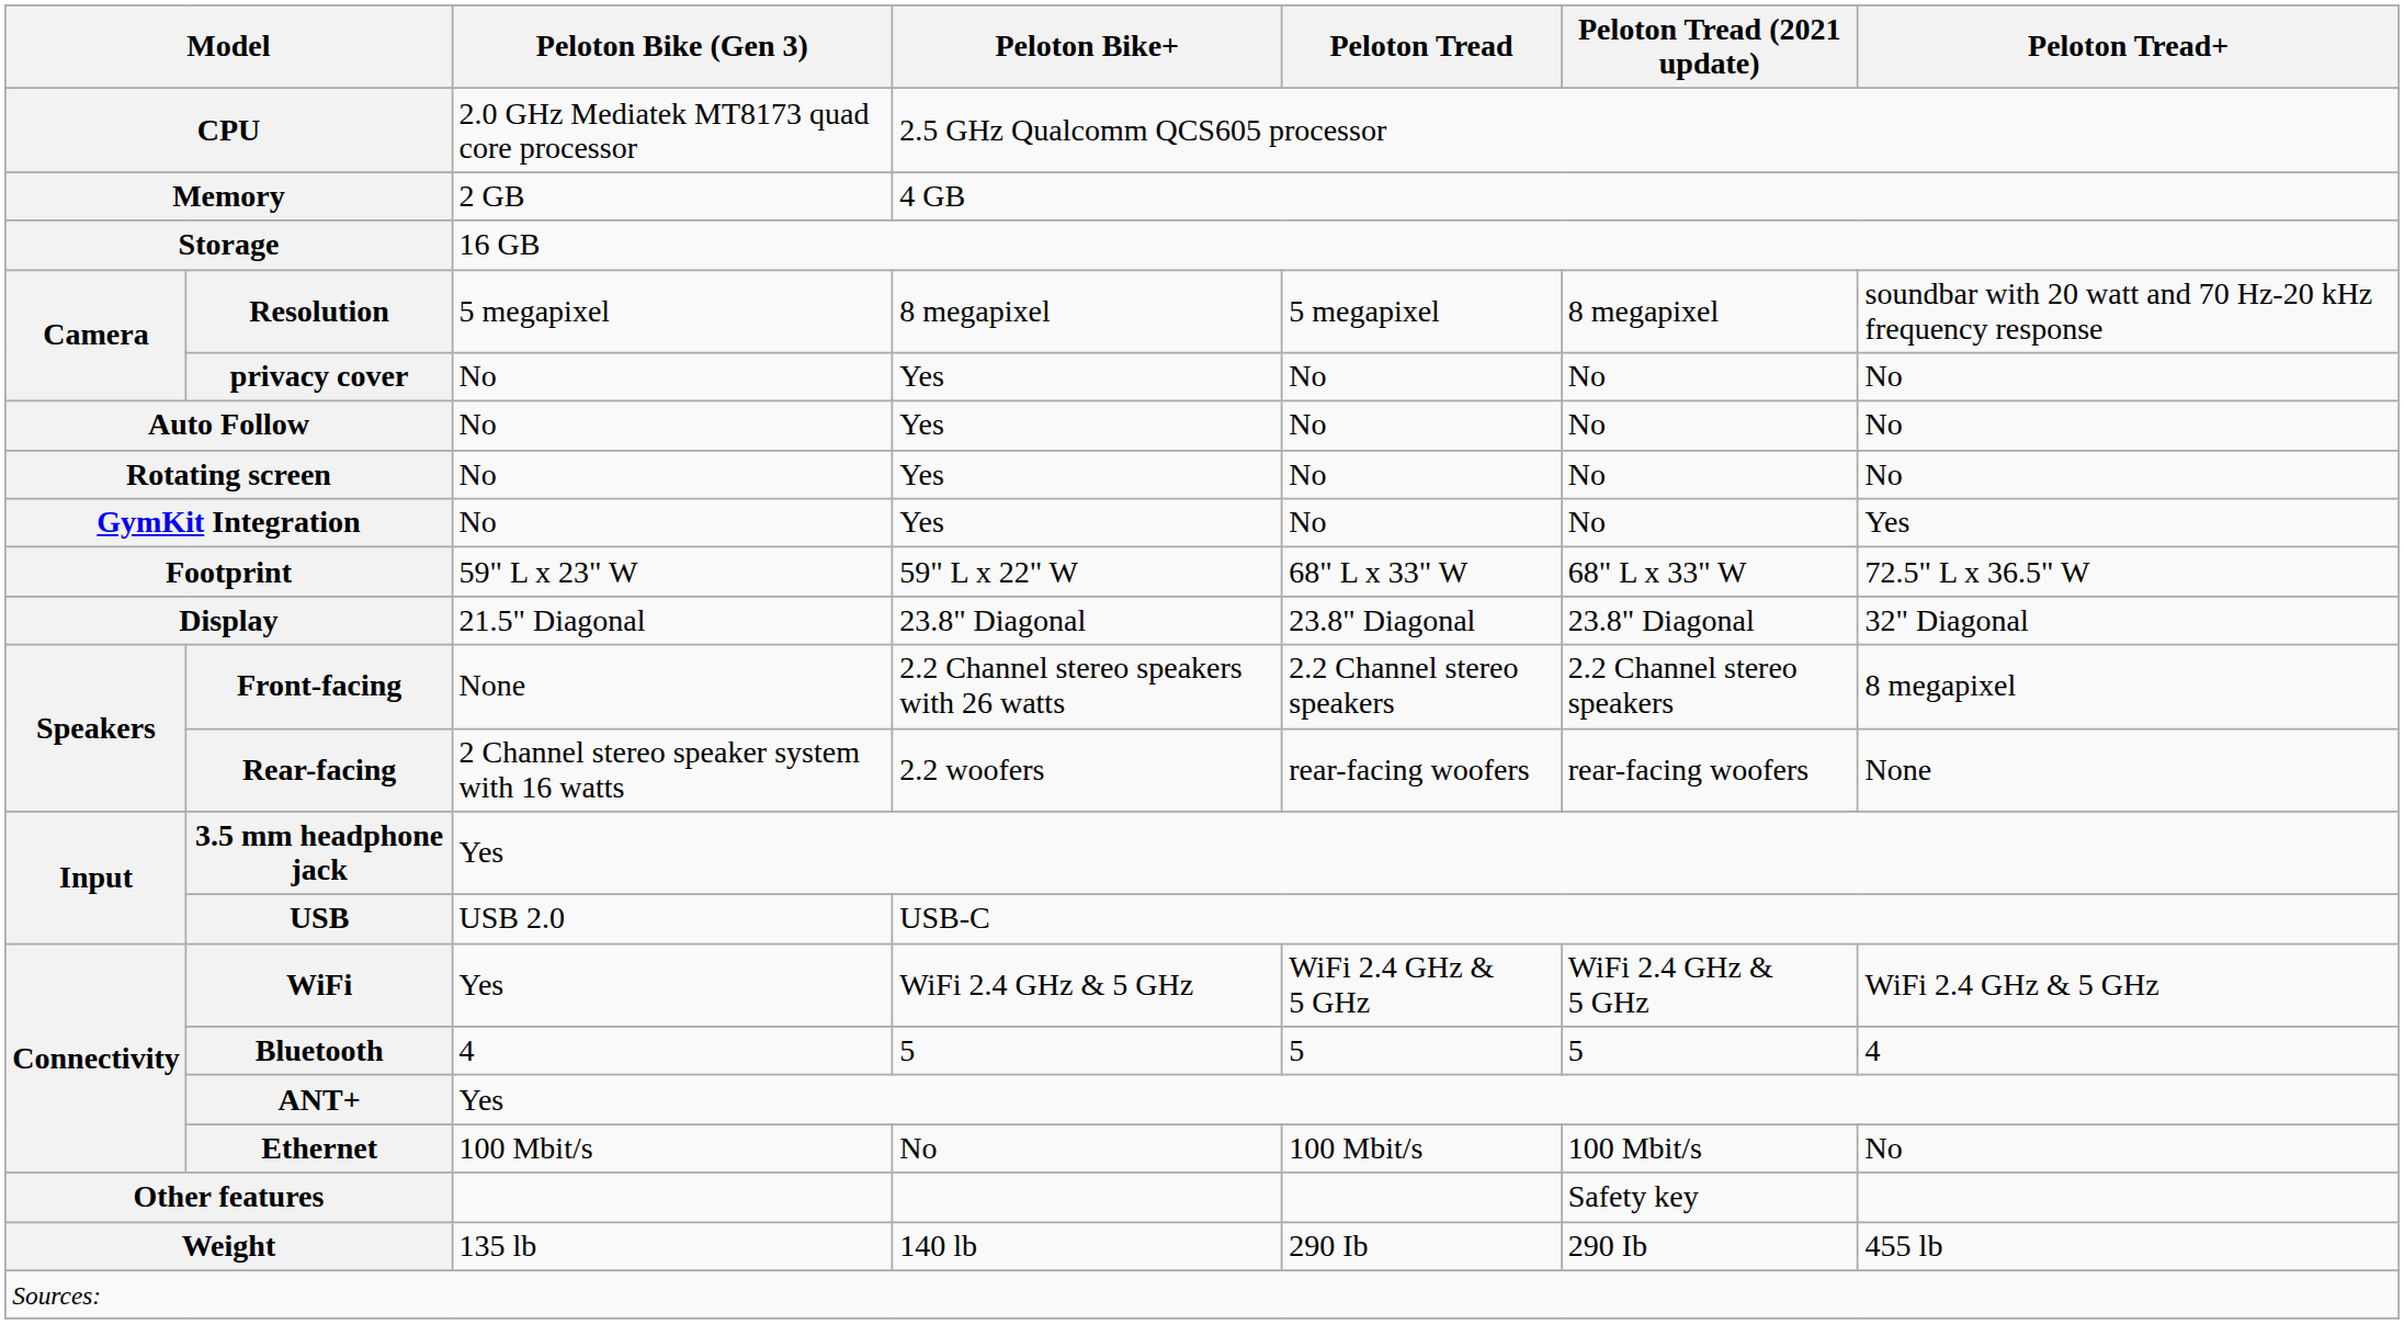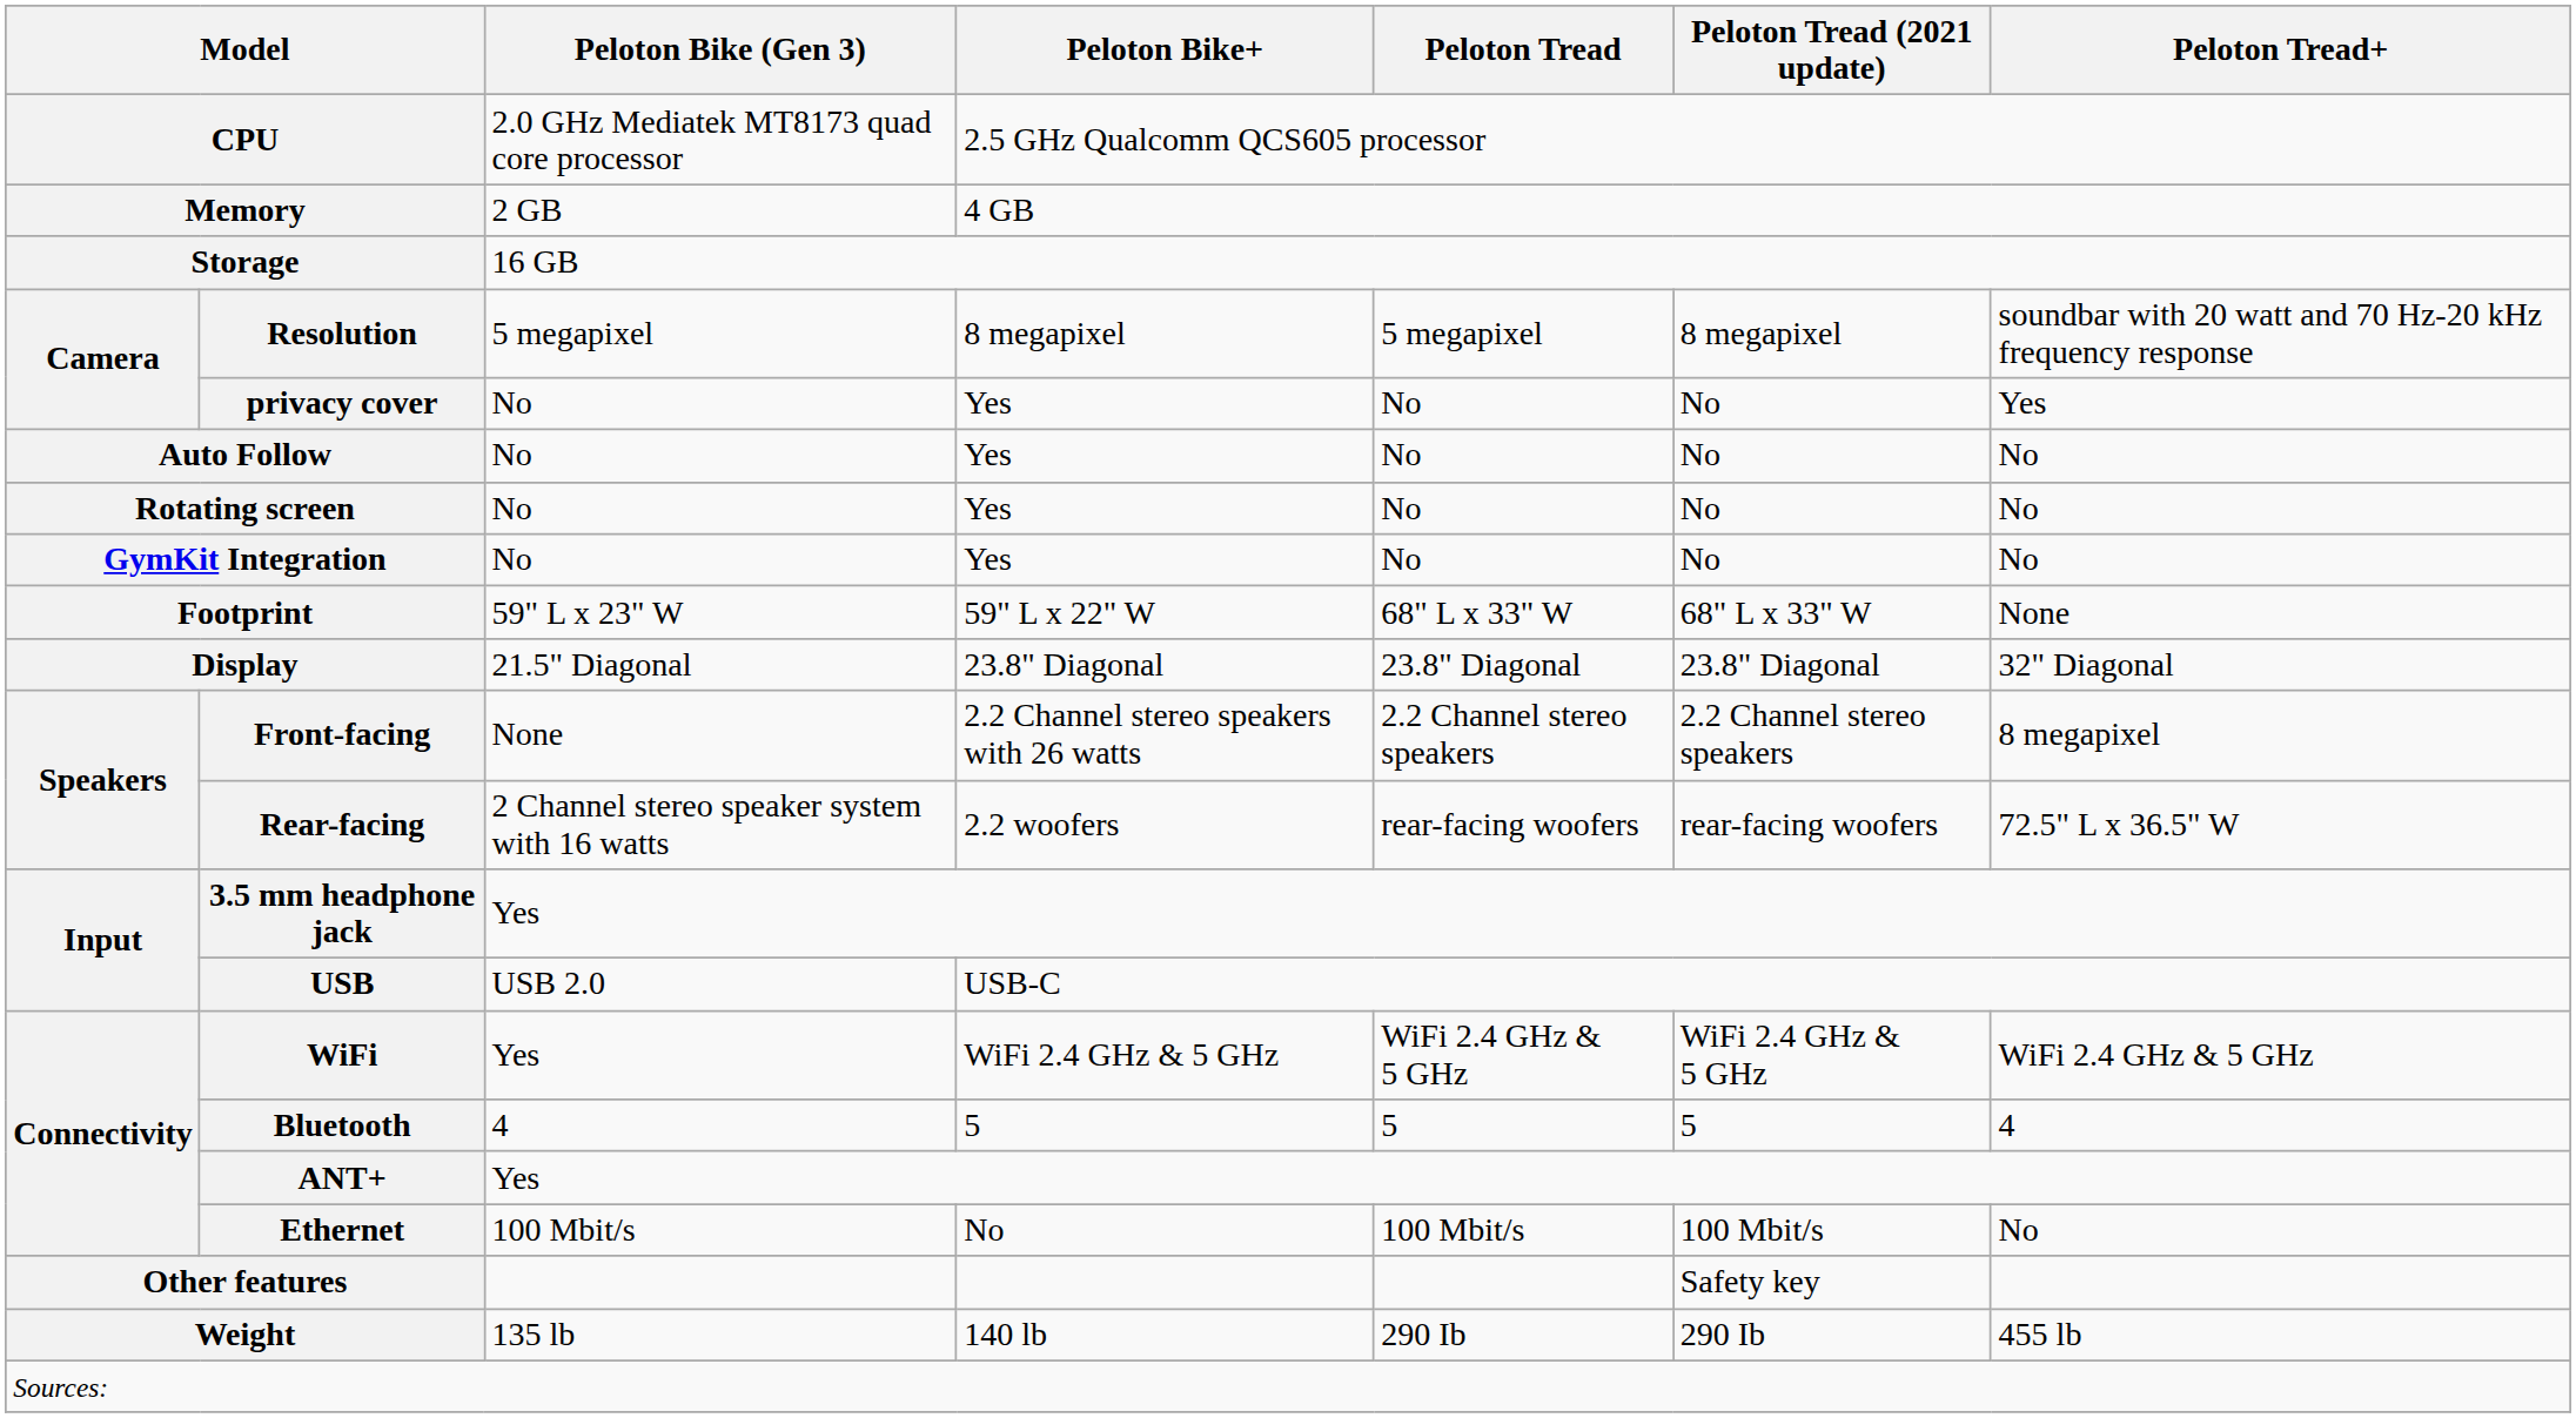 <table class="wikitable">
 <tr>
 <th colspan="2" rowspan="1">Model</th>
 <th>Peloton Bike (Gen 3)</th>
 <th>Peloton Bike+</th>
 <th>Peloton Tread</th>
 <th>Peloton Tread (2021 update)</th>
 <th>Peloton Tread+</th>
 </tr>
 <tr>
 <th colspan="2" rowspan="1">CPU</th>
 <td>2.0 GHz Mediatek MT8173 quad core processor</td>
 <td colspan="4">2.5 GHz Qualcomm QCS605 processor</td>
 </tr>
 <tr>
 <th colspan="2" rowspan="1">Memory</th>
 <td rowspan="1">2 GB</td>
 <td colspan="4">4 GB</td>
 </tr>
 <tr>
 <th colspan="2" rowspan="1">Storage</th>
 <td colspan="5">16 GB</td>
 </tr>
 <tr>
 <th colspan="1" rowspan="2">Camera</th>
 <th>Resolution</th>
 <td>5 megapixel</td>
 <td>8 megapixel</td>
 <td>5 megapixel</td>
 <td>8 megapixel</td>
 <td>soundbar with 20 watt and 70 Hz-20 kHz frequency response</td>
 </tr>
 <tr>
 <th>privacy cover</th>
 <td>No</td>
 <td>Yes</td>
 <td>No</td>
 <td>No</td>
-<td>No</td>
+<td>Yes</td>
 </tr>
 <tr>
 <th colspan="2" rowspan="1">Auto Follow</th>
 <td>No</td>
 <td>Yes</td>
 <td>No</td>
 <td>No</td>
 <td>No</td>
 </tr>
 <tr>
 <th colspan="2" rowspan="1">Rotating screen</th>
 <td>No</td>
 <td>Yes</td>
 <td>No</td>
 <td>No</td>
 <td>No</td>
 </tr>
 <tr>
 <th colspan="2" rowspan="1"><a href='#'>GymKit</a> Integration</th>
 <td>No</td>
 <td>Yes</td>
 <td>No</td>
 <td>No</td>
-<td>Yes</td>
+<td>No</td>
 </tr>
 <tr>
 <th colspan="2" rowspan="1">Footprint</th>
 <td>59" L x 23" W</td>
 <td>59" L x 22" W</td>
 <td>68" L x 33" W</td>
 <td>68" L x 33" W</td>
-<td>72.5" L x 36.5" W</td>
+<td>None</td>
 </tr>
 <tr>
 <th colspan="2" rowspan="1">Display</th>
 <td>21.5" Diagonal</td>
 <td>23.8" Diagonal</td>
 <td>23.8" Diagonal</td>
 <td>23.8" Diagonal</td>
 <td>32" Diagonal</td>
 </tr>
 <tr>
 <th colspan="1" rowspan="2">Speakers</th>
 <th>Front-facing</th>
 <td>None</td>
 <td>2.2 Channel stereo speakers with 26 watts</td>
 <td>2.2 Channel stereo speakers</td>
 <td>2.2 Channel stereo speakers</td>
 <td>8 megapixel</td>
 </tr>
 <tr>
 <th>Rear-facing</th>
 <td>2 Channel stereo speaker system with 16 watts</td>
 <td>2.2 woofers</td>
 <td>rear-facing woofers</td>
 <td>rear-facing woofers</td>
-<td>None</td>
+<td>72.5" L x 36.5" W</td>
 </tr>
 <tr>
 <th colspan="1" rowspan="2">Input</th>
 <th>3.5 mm headphone jack</th>
 <td colspan="5">Yes</td>
 </tr>
 <tr>
 <th>USB</th>
 <td>USB 2.0</td>
 <td colspan="4">USB-C</td>
 </tr>
 <tr>
 <th colspan="1" rowspan="4">Connectivity</th>
 <th>WiFi</th>
 <td>Yes</td>
 <td>WiFi 2.4 GHz & 5 GHz</td>
 <td>WiFi 2.4 GHz & 5 GHz</td>
 <td>WiFi 2.4 GHz & 5 GHz</td>
 <td>WiFi 2.4 GHz & 5 GHz</td>
 </tr>
 <tr>
 <th>Bluetooth</th>
 <td>4</td>
 <td>5</td>
 <td>5</td>
 <td>5</td>
 <td>4</td>
 </tr>
 <tr>
 <th>ANT+</th>
 <td colspan="5">Yes</td>
 </tr>
 <tr>
 <th>Ethernet</th>
 <td>100 Mbit/s</td>
 <td>No</td>
 <td>100 Mbit/s</td>
 <td>100 Mbit/s</td>
 <td>No</td>
 </tr>
 <tr>
 <th colspan="2" rowspan="1">Other features</th>
 <td></td>
 <td></td>
 <td></td>
 <td>Safety key</td>
 <td></td>
 </tr>
 <tr>
 <th colspan="2" rowspan="1">Weight</th>
 <td>135 lb</td>
 <td>140 lb</td>
 <td>290 Ib</td>
 <td>290 Ib</td>
 <td>455 lb</td>
 </tr>
 <tr>
 <td colspan="7"><em><small>Sources:</small></em></td>
 </tr>
 </table>
